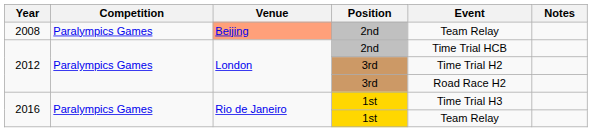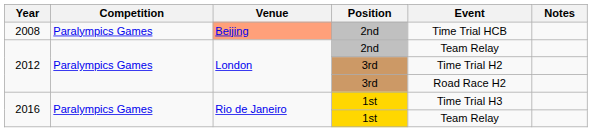 <table class="wikitable" width=60% style="font-size:90%; text-align:center;">
 <tr>
 <th>Year</th>
 <th>Competition</th>
 <th>Venue</th>
 <th>Position</th>
 <th>Event</th>
 <th>Notes</th>
 </tr>
 <tr>
 <td rowspan=1>2008</td>
 <td rowspan=1 align=left><a href='#'>Paralympics Games</a></td>
 <td rowspan=1 align=left style="background: lightsalmon;"> <a href='#'>Beijing</a></td>
 <td bgcolor=silver>2nd</td>
-<td>Team Relay</td>
+<td>Time Trial HCB</td>
 <td></td>
 </tr>
 <tr>
 <td rowspan=3>2012</td>
 <td rowspan=3 align=left><a href='#'>Paralympics Games</a></td>
 <td rowspan=3 align=left> <a href='#'>London</a></td>
 <td bgcolor=silver>2nd</td>
-<td>Time Trial HCB</td>
+<td>Team Relay</td>
 <td></td>
 </tr>
 <tr>
 <td bgcolor=cc9966>3rd</td>
 <td>Time Trial H2</td>
 <td></td>
 </tr>
 <tr>
 <td bgcolor=cc9966>3rd</td>
 <td>Road Race H2</td>
 <td></td>
 </tr>
 <tr>
 <td rowspan=2>2016</td>
 <td rowspan=2 align=left><a href='#'>Paralympics Games</a></td>
 <td rowspan=2 align=left> <a href='#'>Rio de Janeiro</a></td>
 <td bgcolor=gold>1st</td>
 <td>Time Trial H3</td>
 <td></td>
 </tr>
 <tr>
 <td bgcolor=gold>1st</td>
 <td>Team Relay</td>
 <td></td>
 </tr>
 </table>
